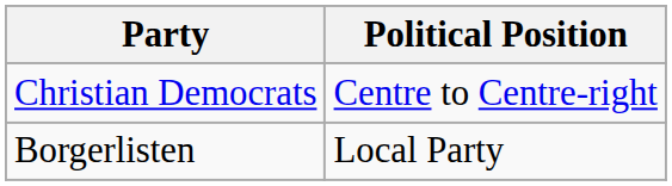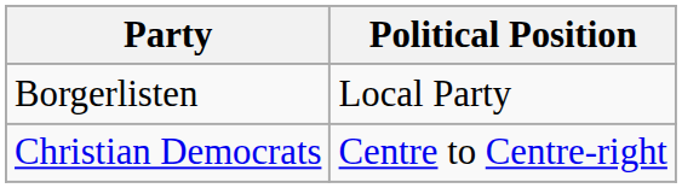 <table class="wikitable mw-collapsible mw-collapsed">
 <tr>
 <th>Party</th>
 <th>Political Position</th>
 </tr>
 <tr>
+<td>Borgerlisten</td>
+<td>Local Party</td>
+</tr>
+<tr>
 <td><a href='#'>Christian Democrats</a></td>
 <td><a href='#'>Centre</a> to <a href='#'>Centre-right</a></td>
 </tr>
-<tr>
-<td>Borgerlisten</td>
-<td>Local Party</td>
-</tr>
 </table>
